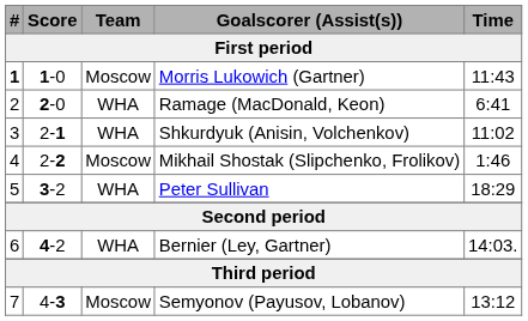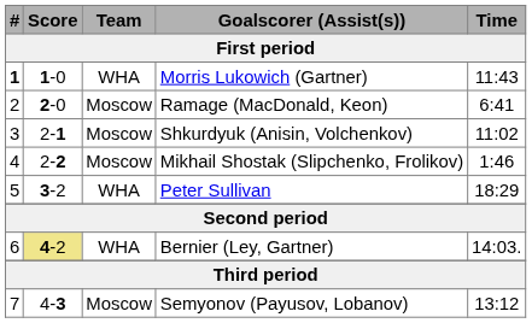 <table cellpadding="3" cellspacing="1" border="1" style="font-size: 95%; text-align: center; border: gray solid 1px; border-collapse: collapse;">
 <tr bgcolor="B2B2B2">
 <th>#</th>
 <th>Score</th>
 <th>Team</th>
 <th>Goalscorer (Assist(s))</th>
 <th>Time</th>
 </tr>
 <tr bgcolor="f0f0f0">
 <th colspan="5">First period</th>
 </tr>
 <tr>
 <td><strong>1</strong></td>
 <td><strong>1</strong>-0</td>
-<td>Moscow</td>
+<td>WHA</td>
 <td align="left"><a href='#'>Morris Lukowich</a> (Gartner)</td>
 <td>11:43</td>
 </tr>
 <tr>
 <td>2</td>
 <td><strong>2</strong>-0</td>
-<td>WHA</td>
+<td>Moscow</td>
 <td align="left">Ramage (MacDonald, Keon)</td>
 <td>6:41</td>
 </tr>
 <tr>
 <td>3</td>
 <td>2-<strong>1</strong></td>
-<td>WHA</td>
+<td>Moscow</td>
 <td align="left">Shkurdyuk (Anisin, Volchenkov)</td>
 <td>11:02</td>
 </tr>
 <tr>
 <td>4</td>
 <td>2-<strong>2</strong></td>
 <td>Moscow</td>
 <td align="left">Mikhail Shostak (Slipchenko, Frolikov)</td>
 <td>1:46</td>
 </tr>
 <tr>
 <td>5</td>
 <td><strong>3</strong>-2</td>
 <td>WHA</td>
 <td align="left"><a href='#'>Peter Sullivan</a></td>
 <td>18:29</td>
 </tr>
 <tr>
 </tr>
 <tr bgcolor="f0f0f0">
 <th colspan="6">Second period</th>
 </tr>
 <tr>
 <td>6</td>
-<td><strong>4</strong>-2</td>
+<td style="background: khaki;"><strong>4</strong>-2</td>
 <td>WHA</td>
 <td align="left">Bernier (Ley, Gartner)</td>
 <td>14:03.</td>
 </tr>
 <tr>
 </tr>
 <tr bgcolor="f0f0f0">
 <th colspan="5">Third period</th>
 </tr>
 <tr>
 <td>7</td>
 <td>4-<strong>3</strong></td>
 <td>Moscow</td>
 <td align="left">Semyonov (Payusov, Lobanov)</td>
 <td>13:12</td>
 </tr>
 </table>
